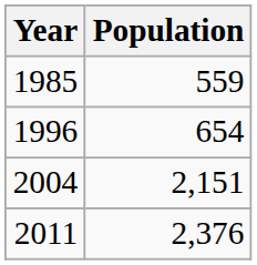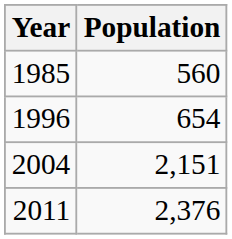 <table class="wikitable" style="line-height:1.1em;">
 <tr>
 <th>Year</th>
 <th>Population</th>
 </tr>
 <tr align="right">
 <td>1985</td>
-<td>559</td>
+<td>560</td>
 </tr>
 <tr align="right">
 <td>1996</td>
 <td>654</td>
 </tr>
 <tr align="right">
 <td>2004</td>
 <td>2,151</td>
 </tr>
 <tr align="right">
 <td>2011</td>
 <td>2,376</td>
 </tr>
 </table>
